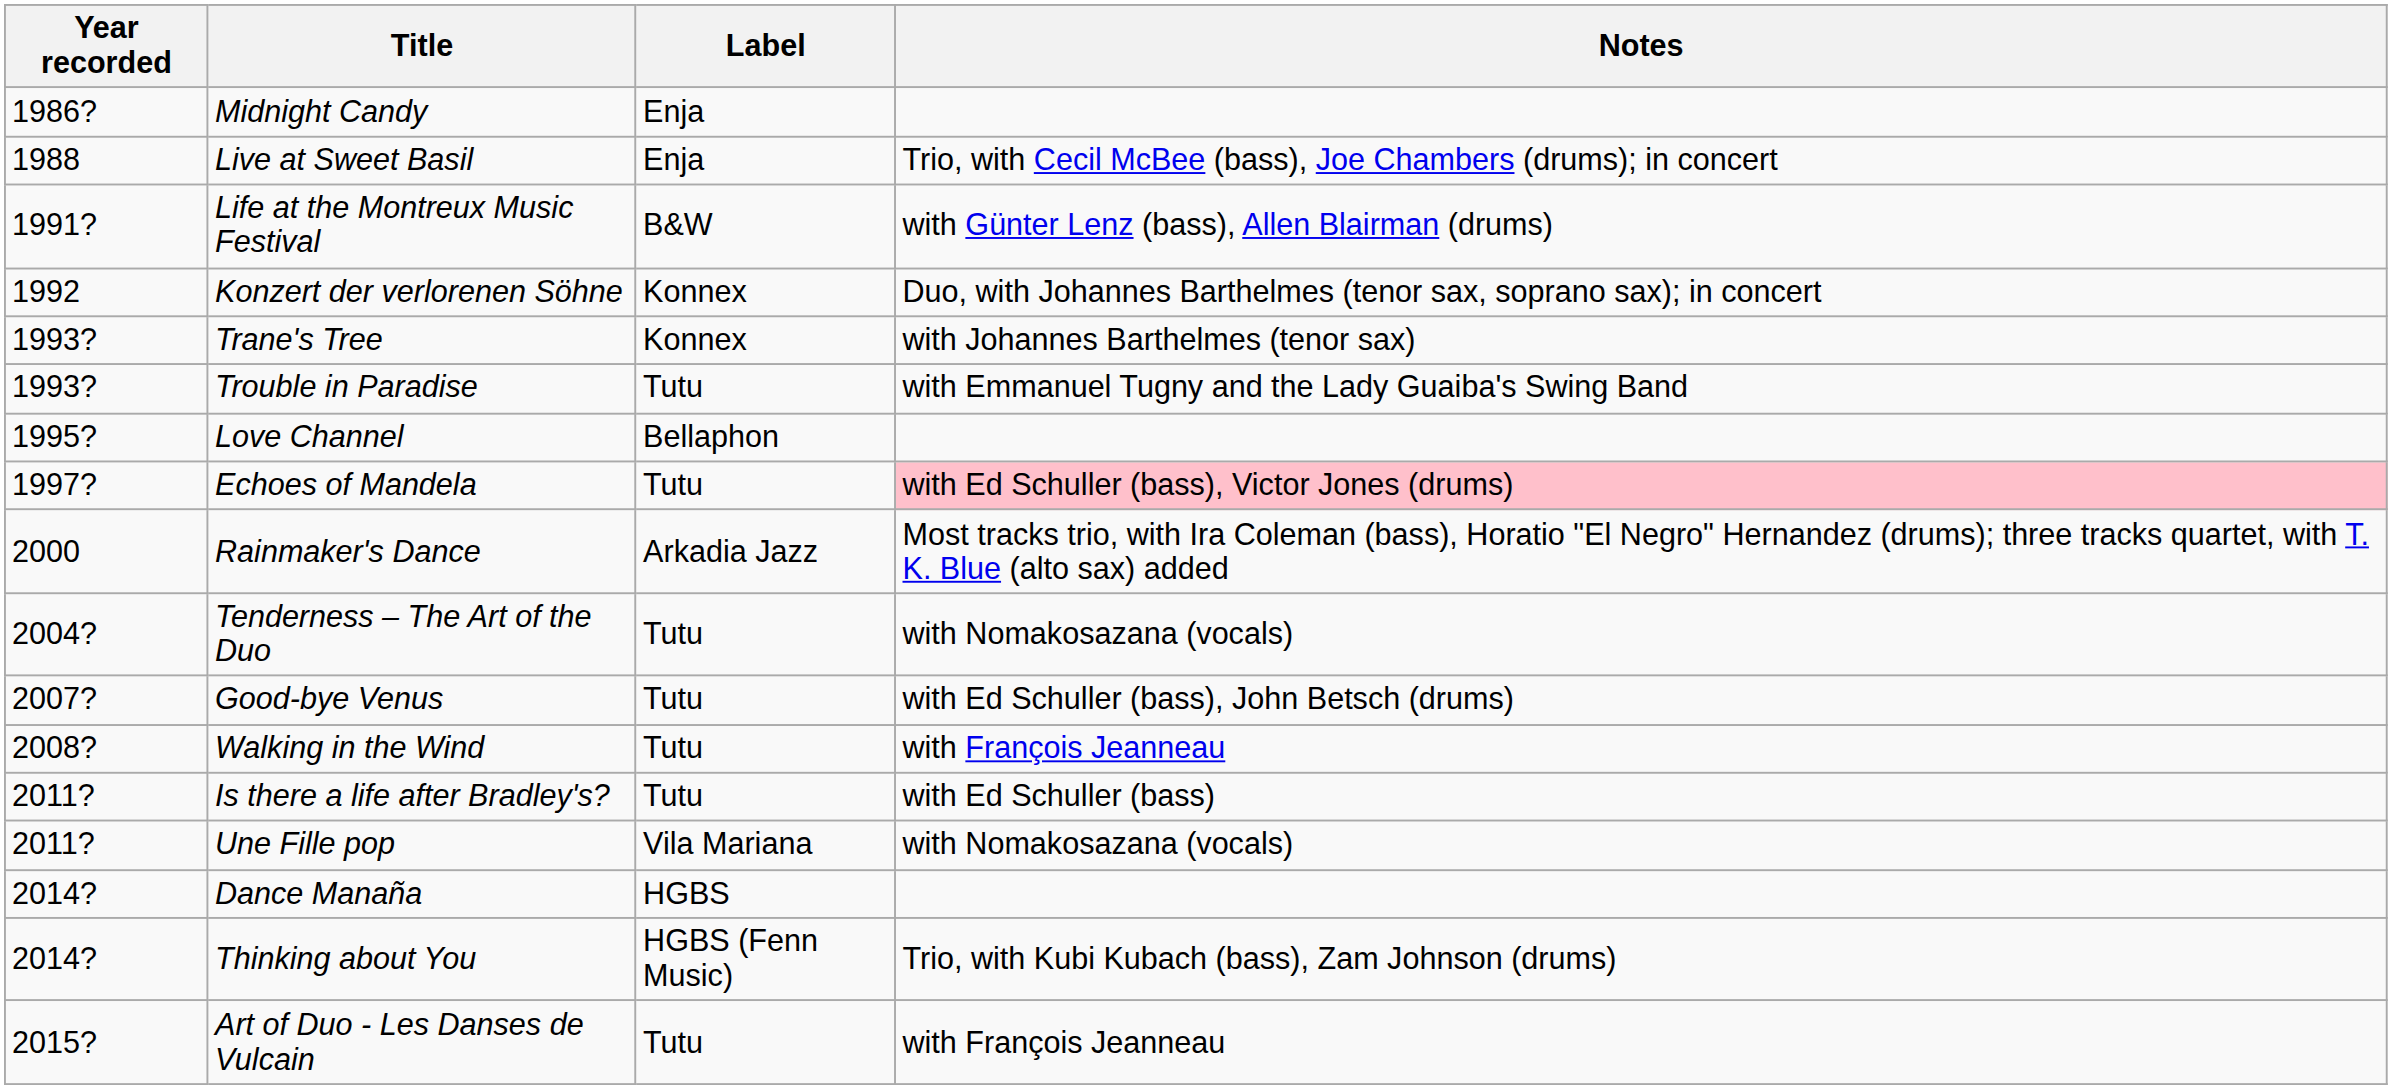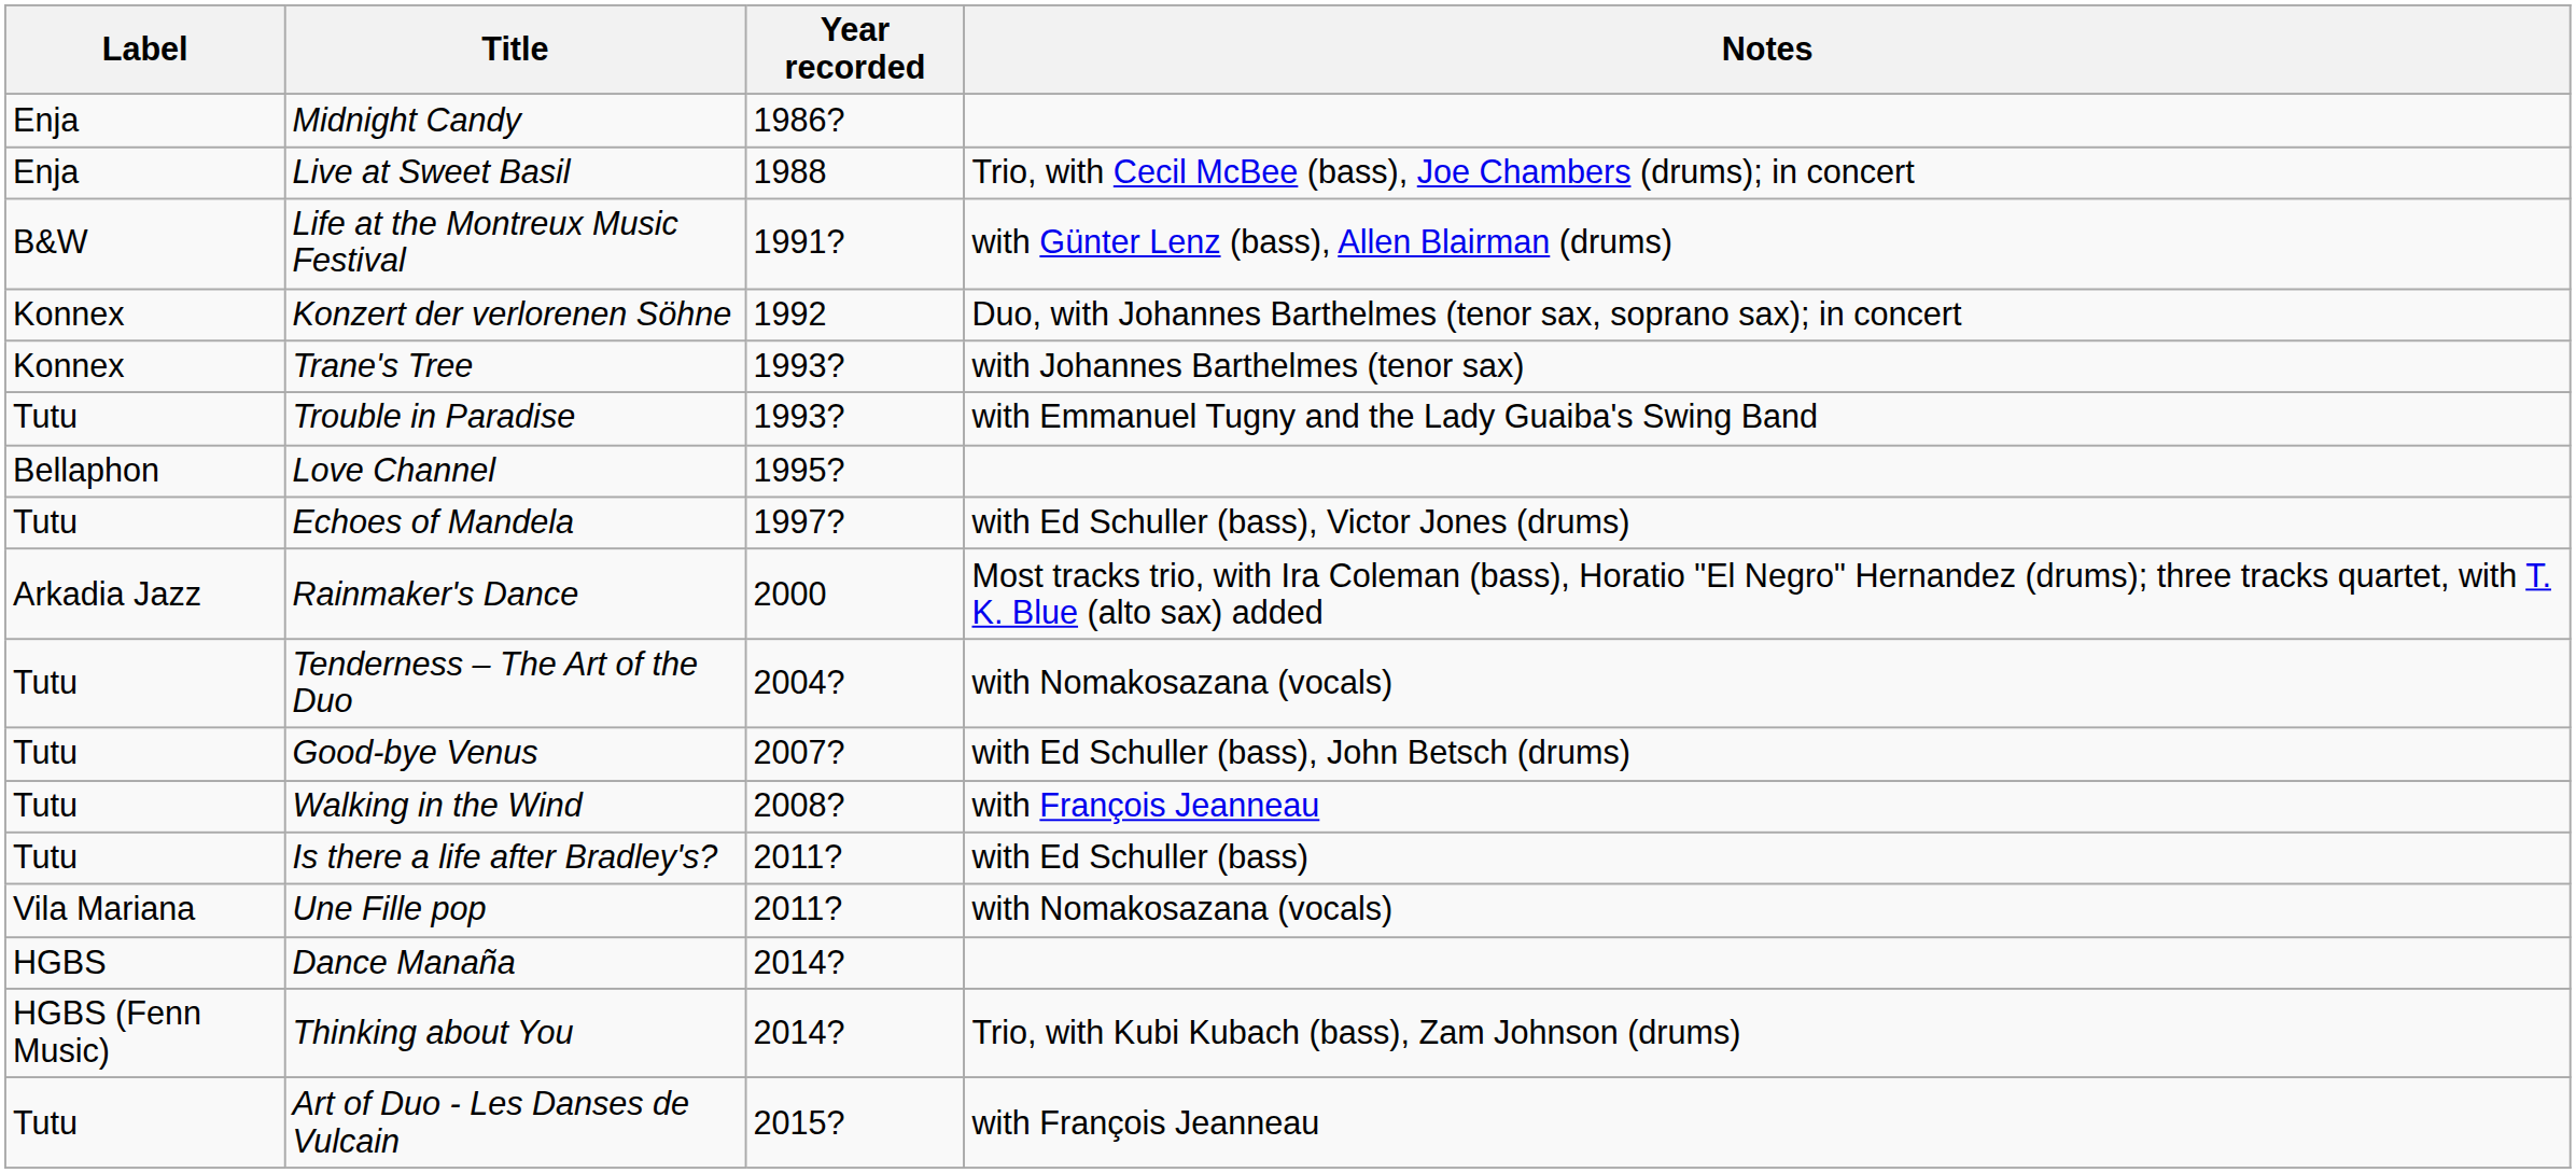 <table class="wikitable sortable">
 <tr>
+<th>Label</th>
+<th>Title</th>
 <th>Year recorded</th>
-<th>Title</th>
-<th>Label</th>
 <th>Notes</th>
 </tr>
 <tr>
+<td>Enja</td>
+<td><em>Midnight Candy</em></td>
 <td>1986?</td>
-<td><em>Midnight Candy</em></td>
-<td>Enja</td>
 <td></td>
 </tr>
 <tr>
+<td>Enja</td>
+<td><em>Live at Sweet Basil</em></td>
 <td>1988</td>
-<td><em>Live at Sweet Basil</em></td>
-<td>Enja</td>
 <td>Trio, with <a href='#'>Cecil McBee</a> (bass), <a href='#'>Joe Chambers</a> (drums); in concert</td>
 </tr>
 <tr>
+<td>B&W</td>
+<td><em>Life at the Montreux Music Festival</em></td>
 <td>1991?</td>
-<td><em>Life at the Montreux Music Festival</em></td>
-<td>B&W</td>
 <td>with <a href='#'>Günter Lenz</a> (bass), <a href='#'>Allen Blairman</a> (drums)</td>
 </tr>
 <tr>
+<td>Konnex</td>
+<td><em>Konzert der verlorenen Söhne</em></td>
 <td>1992</td>
-<td><em>Konzert der verlorenen Söhne</em></td>
-<td>Konnex</td>
 <td>Duo, with Johannes Barthelmes (tenor sax, soprano sax); in concert</td>
 </tr>
 <tr>
+<td>Konnex</td>
+<td><em>Trane's Tree</em></td>
 <td>1993?</td>
-<td><em>Trane's Tree</em></td>
-<td>Konnex</td>
 <td>with Johannes Barthelmes (tenor sax)</td>
 </tr>
 <tr>
+<td>Tutu</td>
+<td><em>Trouble in Paradise</em></td>
 <td>1993?</td>
-<td><em>Trouble in Paradise</em></td>
-<td>Tutu</td>
 <td>with Emmanuel Tugny and the Lady Guaiba's Swing Band</td>
 </tr>
 <tr>
+<td>Bellaphon</td>
+<td><em>Love Channel</em></td>
 <td>1995?</td>
-<td><em>Love Channel</em></td>
-<td>Bellaphon</td>
 <td></td>
 </tr>
 <tr>
+<td>Tutu</td>
+<td><em>Echoes of Mandela</em></td>
 <td>1997?</td>
-<td><em>Echoes of Mandela</em></td>
-<td>Tutu</td>
-<td style="background: pink;">with Ed Schuller (bass), Victor Jones (drums)</td>
+<td>with Ed Schuller (bass), Victor Jones (drums)</td>
 </tr>
 <tr>
+<td>Arkadia Jazz</td>
+<td><em>Rainmaker's Dance</em></td>
 <td>2000</td>
-<td><em>Rainmaker's Dance</em></td>
-<td>Arkadia Jazz</td>
 <td>Most tracks trio, with Ira Coleman (bass), Horatio "El Negro" Hernandez (drums); three tracks quartet, with <a href='#'>T. K. Blue</a> (alto sax) added</td>
 </tr>
 <tr>
+<td>Tutu</td>
+<td><em>Tenderness – The Art of the Duo</em></td>
 <td>2004?</td>
-<td><em>Tenderness – The Art of the Duo</em></td>
-<td>Tutu</td>
 <td>with Nomakosazana (vocals)</td>
 </tr>
 <tr>
+<td>Tutu</td>
+<td><em>Good-bye Venus</em></td>
 <td>2007?</td>
-<td><em>Good-bye Venus</em></td>
-<td>Tutu</td>
 <td>with Ed Schuller (bass), John Betsch (drums)</td>
 </tr>
 <tr>
+<td>Tutu</td>
+<td><em>Walking in the Wind</em></td>
 <td>2008?</td>
-<td><em>Walking in the Wind</em></td>
-<td>Tutu</td>
 <td>with <a href='#'>François Jeanneau</a></td>
 </tr>
 <tr>
+<td>Tutu</td>
+<td><em>Is there a life after Bradley's?</em></td>
 <td>2011?</td>
-<td><em>Is there a life after Bradley's?</em></td>
-<td>Tutu</td>
 <td>with Ed Schuller (bass)</td>
 </tr>
 <tr>
+<td>Vila Mariana</td>
+<td><em>Une Fille pop</em></td>
 <td>2011?</td>
-<td><em>Une Fille pop</em></td>
-<td>Vila Mariana</td>
 <td>with Nomakosazana (vocals)</td>
 </tr>
 <tr>
+<td>HGBS</td>
+<td><em>Dance Manaña</em></td>
 <td>2014?</td>
-<td><em>Dance Manaña</em></td>
-<td>HGBS</td>
 <td></td>
 </tr>
 <tr>
+<td>HGBS (Fenn Music)</td>
+<td><em>Thinking about You</em></td>
 <td>2014?</td>
-<td><em>Thinking about You</em></td>
-<td>HGBS (Fenn Music)</td>
 <td>Trio, with Kubi Kubach (bass), Zam Johnson (drums)</td>
 </tr>
 <tr>
+<td>Tutu</td>
+<td><em>Art of Duo - Les Danses de Vulcain</em></td>
 <td>2015?</td>
-<td><em>Art of Duo - Les Danses de Vulcain</em></td>
-<td>Tutu</td>
 <td>with François Jeanneau</td>
 </tr>
 </table>
